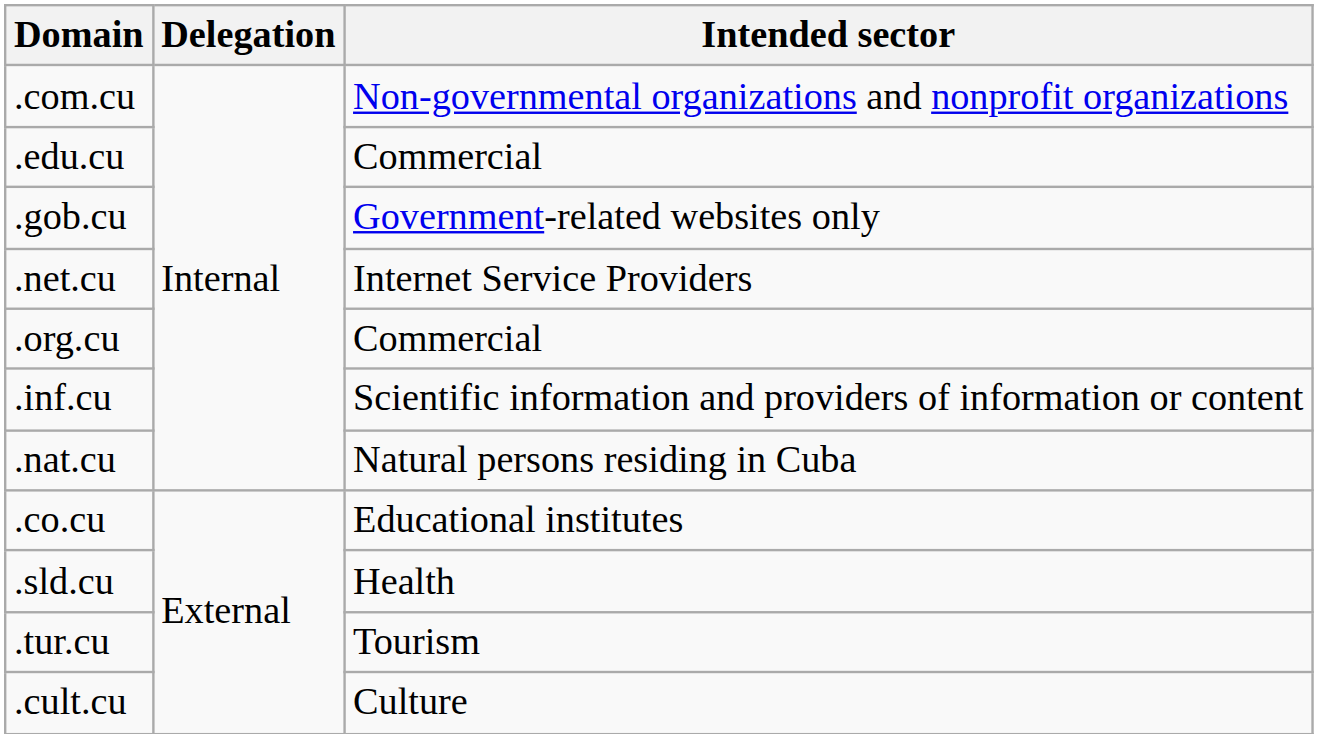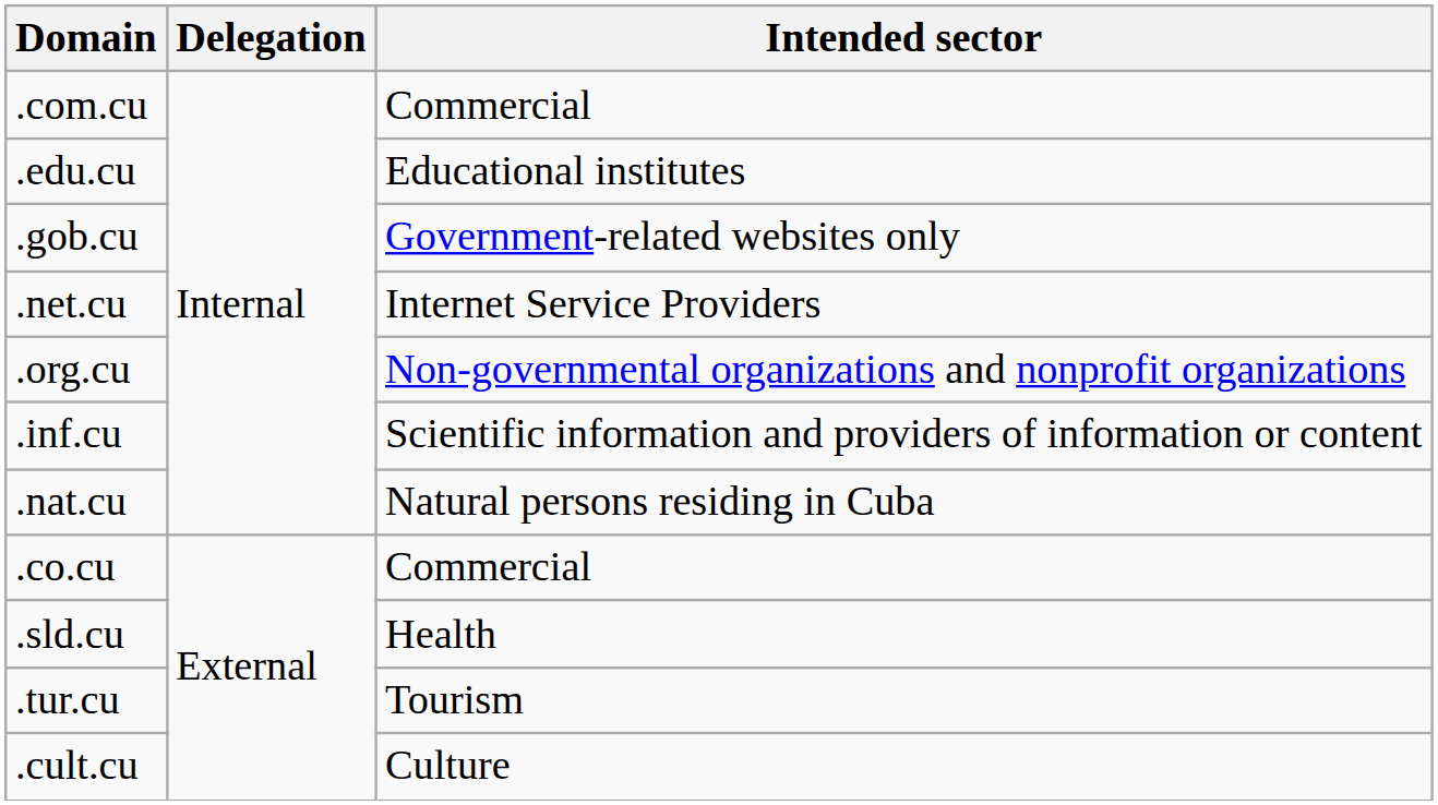 <table class="wikitable">
 <tr>
 <th>Domain</th>
 <th>Delegation</th>
 <th>Intended sector</th>
 </tr>
 <tr>
 <td>.com.cu</td>
 <td rowspan="7">Internal</td>
-<td><a href='#'>Non-governmental organizations</a> and <a href='#'>nonprofit organizations</a></td>
+<td>Commercial</td>
 </tr>
 <tr>
 <td>.edu.cu</td>
-<td>Commercial</td>
+<td>Educational institutes</td>
 </tr>
 <tr>
 <td>.gob.cu</td>
 <td><a href='#'>Government</a>-related websites only</td>
 </tr>
 <tr>
 <td>.net.cu</td>
 <td>Internet Service Providers</td>
 </tr>
 <tr>
 <td>.org.cu</td>
-<td>Commercial</td>
+<td><a href='#'>Non-governmental organizations</a> and <a href='#'>nonprofit organizations</a></td>
 </tr>
 <tr>
 <td>.inf.cu</td>
 <td>Scientific information and providers of information or content</td>
 </tr>
 <tr>
 <td>.nat.cu</td>
 <td>Natural persons residing in Cuba</td>
 </tr>
 <tr>
 <td>.co.cu</td>
 <td rowspan="4">External</td>
-<td>Educational institutes</td>
+<td>Commercial</td>
 </tr>
 <tr>
 <td>.sld.cu</td>
 <td>Health</td>
 </tr>
 <tr>
 <td>.tur.cu</td>
 <td>Tourism</td>
 </tr>
 <tr>
 <td>.cult.cu</td>
 <td>Culture</td>
 </tr>
 </table>
